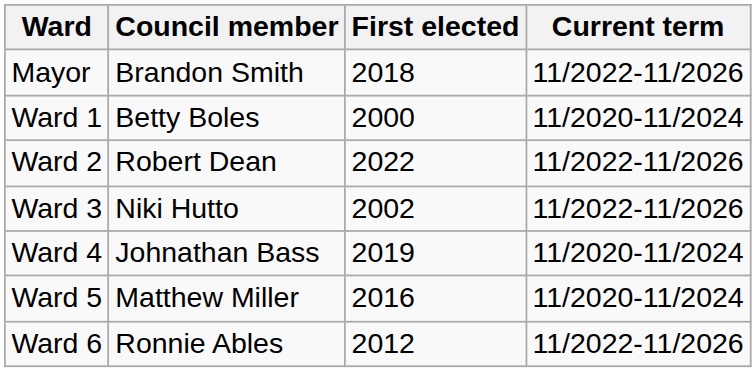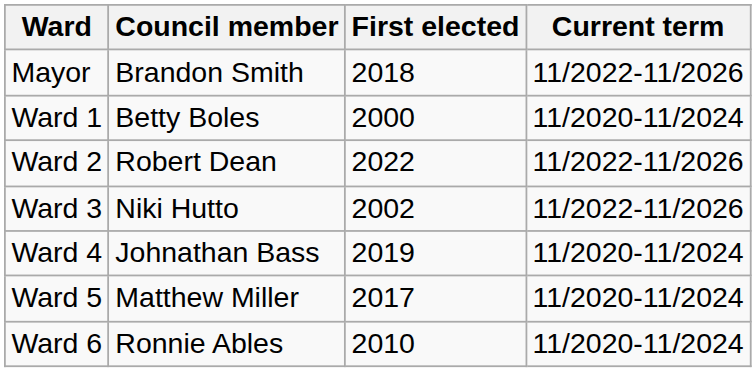 <table class="wikitable">
 <tr>
 <th>Ward</th>
 <th>Council member</th>
 <th>First elected</th>
 <th>Current term</th>
 </tr>
 <tr>
 <td>Mayor</td>
 <td>Brandon Smith</td>
 <td>2018</td>
 <td>11/2022-11/2026</td>
 </tr>
 <tr>
 <td>Ward 1</td>
 <td>Betty Boles</td>
 <td>2000</td>
 <td>11/2020-11/2024</td>
 </tr>
 <tr>
 <td>Ward 2</td>
 <td>Robert Dean</td>
 <td>2022</td>
 <td>11/2022-11/2026</td>
 </tr>
 <tr>
 <td>Ward 3</td>
 <td>Niki Hutto</td>
 <td>2002</td>
 <td>11/2022-11/2026</td>
 </tr>
 <tr>
 <td>Ward 4</td>
 <td>Johnathan Bass</td>
 <td>2019</td>
 <td>11/2020-11/2024</td>
 </tr>
 <tr>
 <td>Ward 5</td>
 <td>Matthew Miller</td>
-<td>2016</td>
+<td>2017</td>
 <td>11/2020-11/2024</td>
 </tr>
 <tr>
 <td>Ward 6</td>
 <td>Ronnie Ables</td>
-<td>2012</td>
-<td>11/2022-11/2026</td>
+<td>2010</td>
+<td>11/2020-11/2024</td>
 </tr>
 </table>
